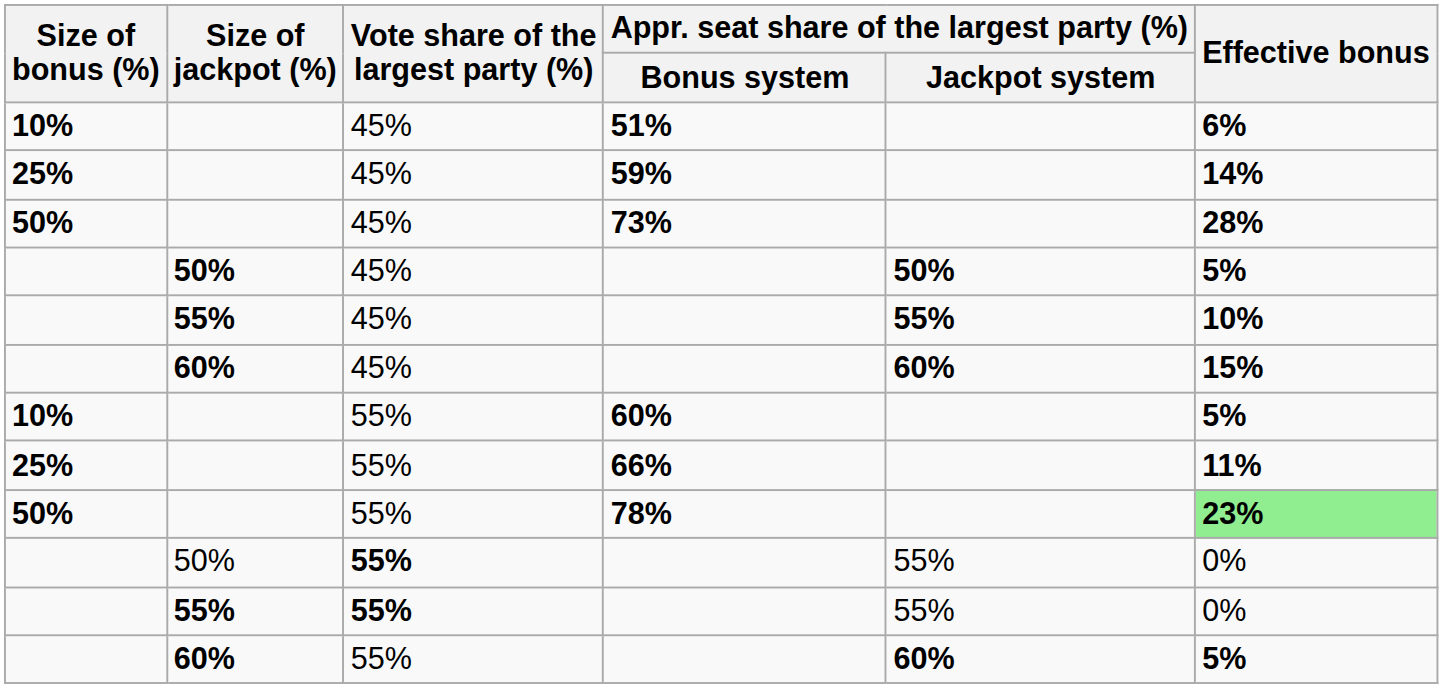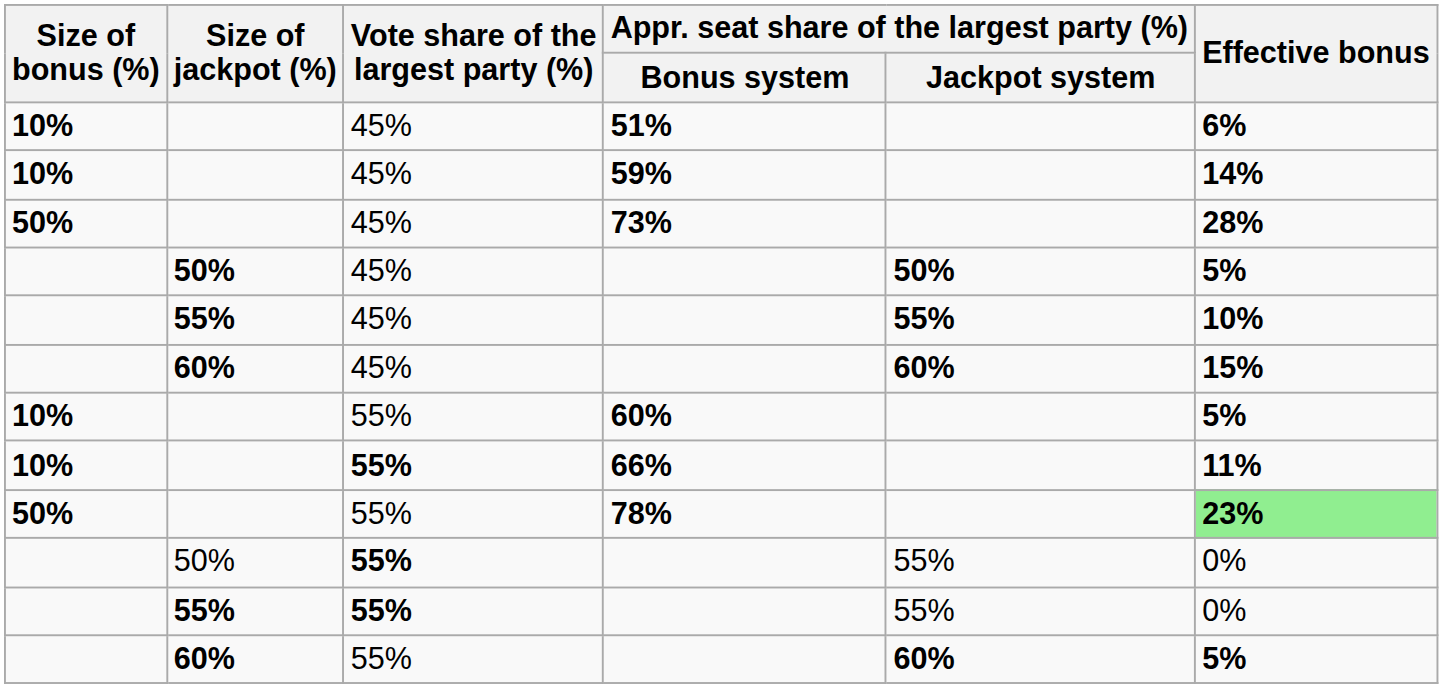 <table class="wikitable">
 <tr>
 <th rowspan="2">Size of<br>bonus (%)</th>
 <th rowspan="2">Size of<br>jackpot (%)</th>
 <th rowspan="2">Vote share of the<br>largest party (%)</th>
 <th colspan="2">Appr. seat share of the largest party (%)</th>
 <th rowspan="2">Effective bonus</th>
 </tr>
 <tr>
 <th>Bonus system</th>
 <th>Jackpot system</th>
 </tr>
 <tr>
 <td><strong>10%</strong></td>
 <td></td>
 <td>45%</td>
 <td><strong>51%</strong></td>
 <td></td>
 <td><strong>6%</strong></td>
 </tr>
 <tr>
-<td><strong>25%</strong></td>
+<td><strong>10%</strong></td>
 <td></td>
 <td>45%</td>
 <td><strong>59%</strong></td>
 <td></td>
 <td><strong>14%</strong></td>
 </tr>
 <tr>
 <td><strong>50%</strong></td>
 <td></td>
 <td>45%</td>
 <td><strong>73%</strong></td>
 <td></td>
 <td><strong>28%</strong></td>
 </tr>
 <tr>
 <td></td>
 <td><strong>50%</strong></td>
 <td>45%</td>
 <td></td>
 <td><strong>50%</strong></td>
 <td><strong>5%</strong></td>
 </tr>
 <tr>
 <td></td>
 <td><strong>55%</strong></td>
 <td>45%</td>
 <td></td>
 <td><strong>55%</strong></td>
 <td><strong>10%</strong></td>
 </tr>
 <tr>
 <td></td>
 <td><strong>60%</strong></td>
 <td>45%</td>
 <td></td>
 <td><strong>60%</strong></td>
 <td><strong>15%</strong></td>
 </tr>
 <tr>
 <td><strong>10%</strong></td>
 <td></td>
 <td>55%</td>
 <td><strong>60%</strong></td>
 <td></td>
 <td><strong>5%</strong></td>
 </tr>
 <tr>
-<td><strong>25%</strong></td>
+<td><strong>10%</strong></td>
 <td></td>
-<td>55%</td>
+<td><strong>55%</strong></td>
 <td><strong>66%</strong></td>
 <td></td>
 <td><strong>11%</strong></td>
 </tr>
 <tr>
 <td><strong>50%</strong></td>
 <td></td>
 <td>55%</td>
 <td><strong>78%</strong></td>
 <td></td>
 <td style="background: lightgreen;"><strong>23%</strong></td>
 </tr>
 <tr>
 <td></td>
 <td>50%</td>
 <td><strong>55%</strong></td>
 <td></td>
 <td>55%</td>
 <td>0%</td>
 </tr>
 <tr>
 <td></td>
 <td><strong>55%</strong></td>
 <td><strong>55%</strong></td>
 <td></td>
 <td>55%</td>
 <td>0%</td>
 </tr>
 <tr>
 <td></td>
 <td><strong>60%</strong></td>
 <td>55%</td>
 <td></td>
 <td><strong>60%</strong></td>
 <td><strong>5%</strong></td>
 </tr>
 </table>
